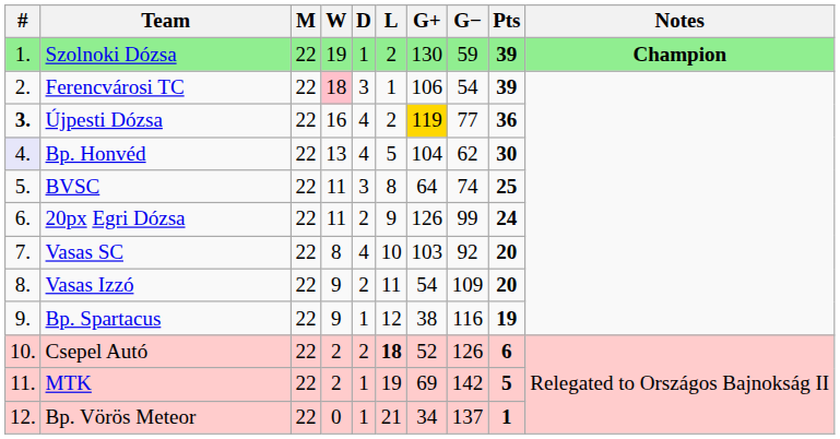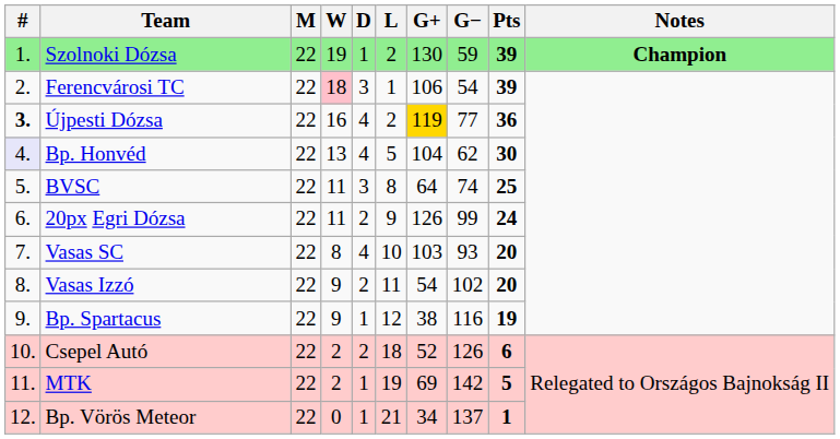 <table class="wikitable sortable" style="text-align:center">
 <tr>
 <th>#</th>
 <th width="185">Team</th>
 <th>M</th>
 <th>W</th>
 <th>D</th>
 <th>L</th>
 <th>G+</th>
 <th>G−</th>
 <th>Pts</th>
 <th>Notes</th>
 </tr>
 <tr style="background: #90EE90;">
 <td>1.</td>
 <td align="left"> <a href='#'>Szolnoki Dózsa</a></td>
 <td>22</td>
 <td>19</td>
 <td>1</td>
 <td>2</td>
 <td>130</td>
 <td>59</td>
 <td><strong>39</strong></td>
 <td><strong>Champion</strong></td>
 </tr>
 <tr>
 <td>2.</td>
 <td align="left"> <a href='#'>Ferencvárosi TC</a></td>
 <td>22</td>
 <td style="background: pink;">18</td>
 <td>3</td>
 <td>1</td>
 <td>106</td>
 <td>54</td>
 <td><strong>39</strong></td>
 </tr>
 <tr>
 <td><strong>3.</strong></td>
 <td align="left"> <a href='#'>Újpesti Dózsa</a></td>
 <td>22</td>
 <td>16</td>
 <td>4</td>
 <td>2</td>
 <td style="background: gold;">119</td>
 <td>77</td>
 <td><strong>36</strong></td>
 </tr>
 <tr>
 <td style="background: lavender;">4.</td>
 <td align="left"> <a href='#'>Bp. Honvéd</a></td>
 <td>22</td>
 <td>13</td>
 <td>4</td>
 <td>5</td>
 <td>104</td>
 <td>62</td>
 <td><strong>30</strong></td>
 </tr>
 <tr>
 <td>5.</td>
 <td align="left"> <a href='#'>BVSC</a></td>
 <td>22</td>
 <td>11</td>
 <td>3</td>
 <td>8</td>
 <td>64</td>
 <td>74</td>
 <td><strong>25</strong></td>
 </tr>
 <tr>
 <td>6.</td>
 <td align="left"><a href='#'>20px</a> <a href='#'>Egri Dózsa</a></td>
 <td>22</td>
 <td>11</td>
 <td>2</td>
 <td>9</td>
 <td>126</td>
 <td>99</td>
 <td><strong>24</strong></td>
 </tr>
 <tr>
 <td>7.</td>
 <td align="left"> <a href='#'>Vasas SC</a></td>
 <td>22</td>
 <td>8</td>
 <td>4</td>
 <td>10</td>
 <td>103</td>
-<td>92</td>
+<td>93</td>
 <td><strong>20</strong></td>
 </tr>
 <tr>
 <td>8.</td>
 <td align="left"> <a href='#'>Vasas Izzó</a></td>
 <td>22</td>
 <td>9</td>
 <td>2</td>
 <td>11</td>
 <td>54</td>
-<td>109</td>
+<td>102</td>
 <td><strong>20</strong></td>
 </tr>
 <tr>
 <td>9.</td>
 <td align="left"> <a href='#'>Bp. Spartacus</a></td>
 <td>22</td>
 <td>9</td>
 <td>1</td>
 <td>12</td>
 <td>38</td>
 <td>116</td>
 <td><strong>19</strong></td>
 </tr>
 <tr style="background: #FFCCCC;">
 <td>10.</td>
 <td align="left"> Csepel Autó</td>
 <td>22</td>
 <td>2</td>
 <td>2</td>
-<td><strong>18</strong></td>
+<td>18</td>
 <td>52</td>
 <td>126</td>
 <td><strong>6</strong></td>
 <td rowspan="3">Relegated to Országos Bajnokság II</td>
 </tr>
 <tr style="background: #FFCCCC;">
 <td>11.</td>
 <td align="left"> <a href='#'>MTK</a></td>
 <td>22</td>
 <td>2</td>
 <td>1</td>
 <td>19</td>
 <td>69</td>
 <td>142</td>
 <td><strong>5</strong></td>
 </tr>
 <tr style="background: #FFCCCC;">
 <td>12.</td>
 <td align="left"> Bp. Vörös Meteor</td>
 <td>22</td>
 <td>0</td>
 <td>1</td>
 <td>21</td>
 <td>34</td>
 <td>137</td>
 <td><strong>1</strong></td>
 </tr>
 </table>
